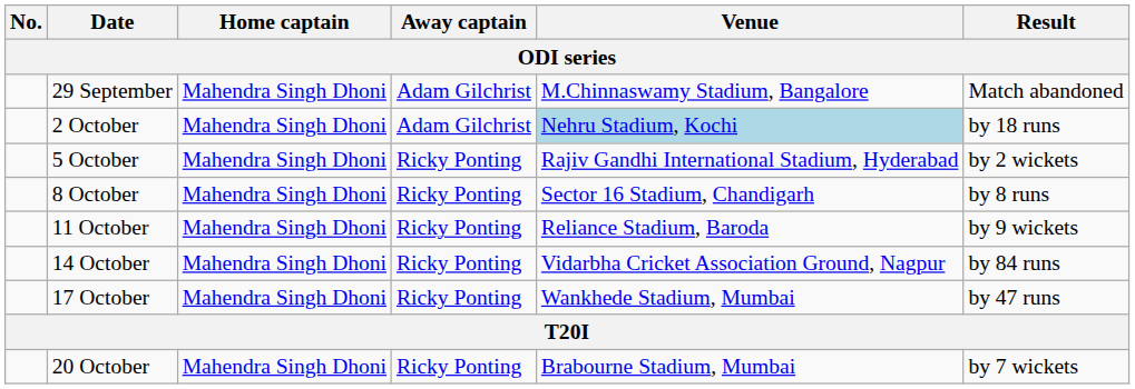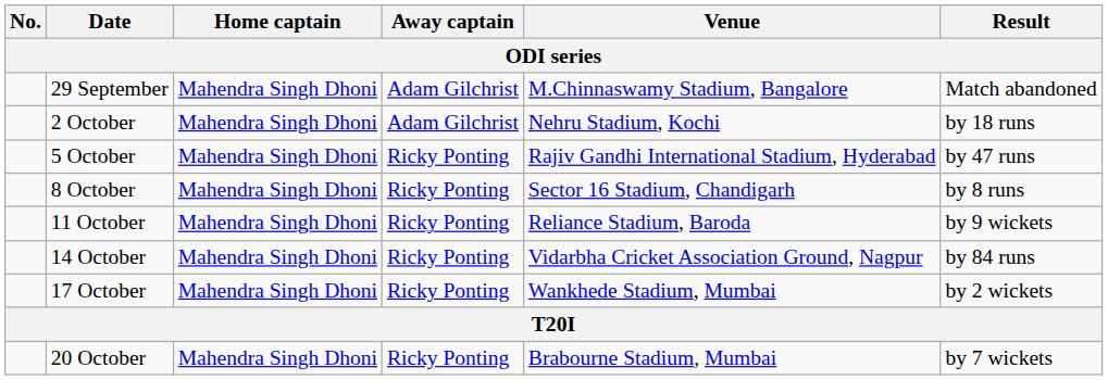 <table class="wikitable">
 <tr>
 <th>No.</th>
 <th>Date</th>
 <th>Home captain</th>
 <th>Away captain</th>
 <th>Venue</th>
 <th>Result</th>
 </tr>
 <tr>
 <th colspan="7">ODI series</th>
 </tr>
 <tr>
 <td></td>
 <td>29 September</td>
 <td><a href='#'>Mahendra Singh Dhoni</a></td>
 <td><a href='#'>Adam Gilchrist</a></td>
 <td><a href='#'>M.Chinnaswamy Stadium</a>, <a href='#'>Bangalore</a></td>
 <td>Match abandoned</td>
 </tr>
 <tr>
 <td></td>
 <td>2 October</td>
 <td><a href='#'>Mahendra Singh Dhoni</a></td>
 <td><a href='#'>Adam Gilchrist</a></td>
-<td style="background: lightblue;"><a href='#'>Nehru Stadium</a>, <a href='#'>Kochi</a></td>
+<td><a href='#'>Nehru Stadium</a>, <a href='#'>Kochi</a></td>
 <td> by 18 runs</td>
 </tr>
 <tr>
 <td></td>
 <td>5 October</td>
 <td><a href='#'>Mahendra Singh Dhoni</a></td>
 <td><a href='#'>Ricky Ponting</a></td>
 <td><a href='#'>Rajiv Gandhi International Stadium</a>, <a href='#'>Hyderabad</a></td>
-<td> by 2 wickets</td>
+<td> by 47 runs</td>
 </tr>
 <tr>
 <td></td>
 <td>8 October</td>
 <td><a href='#'>Mahendra Singh Dhoni</a></td>
 <td><a href='#'>Ricky Ponting</a></td>
 <td><a href='#'>Sector 16 Stadium</a>, <a href='#'>Chandigarh</a></td>
 <td> by 8 runs</td>
 </tr>
 <tr>
 <td></td>
 <td>11 October</td>
 <td><a href='#'>Mahendra Singh Dhoni</a></td>
 <td><a href='#'>Ricky Ponting</a></td>
 <td><a href='#'>Reliance Stadium</a>, <a href='#'>Baroda</a></td>
 <td> by 9 wickets</td>
 </tr>
 <tr>
 <td></td>
 <td>14 October</td>
 <td><a href='#'>Mahendra Singh Dhoni</a></td>
 <td><a href='#'>Ricky Ponting</a></td>
 <td><a href='#'>Vidarbha Cricket Association Ground</a>, <a href='#'>Nagpur</a></td>
 <td> by 84 runs</td>
 </tr>
 <tr>
 <td></td>
 <td>17 October</td>
 <td><a href='#'>Mahendra Singh Dhoni</a></td>
 <td><a href='#'>Ricky Ponting</a></td>
 <td><a href='#'>Wankhede Stadium</a>, <a href='#'>Mumbai</a></td>
-<td> by 47 runs</td>
+<td> by 2 wickets</td>
 </tr>
 <tr>
 <th colspan="7">T20I</th>
 </tr>
 <tr>
 <td></td>
 <td>20 October</td>
 <td><a href='#'>Mahendra Singh Dhoni</a></td>
 <td><a href='#'>Ricky Ponting</a></td>
 <td><a href='#'>Brabourne Stadium</a>, <a href='#'>Mumbai</a></td>
 <td> by 7 wickets</td>
 </tr>
 </table>
